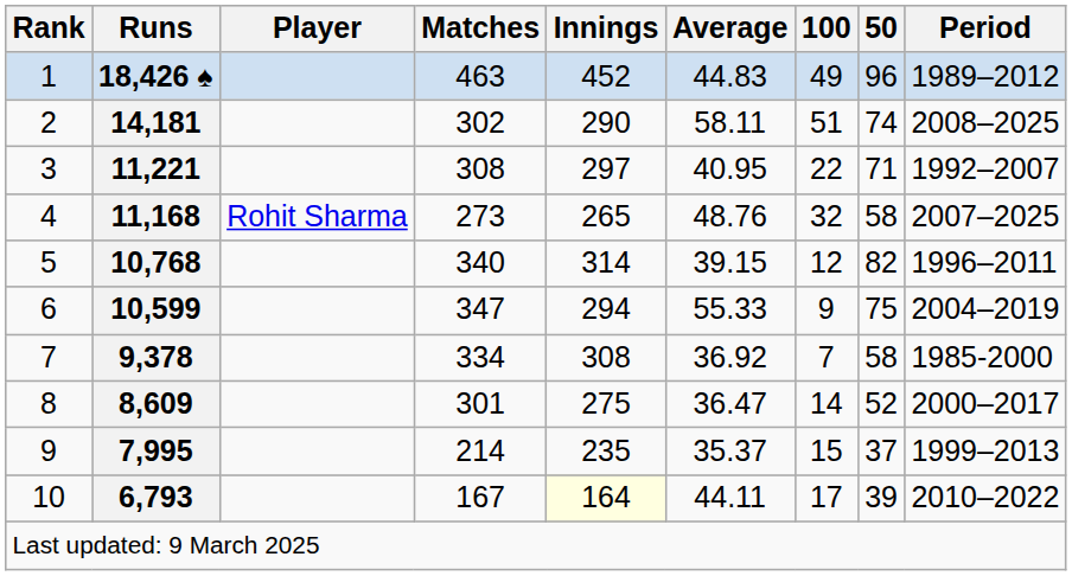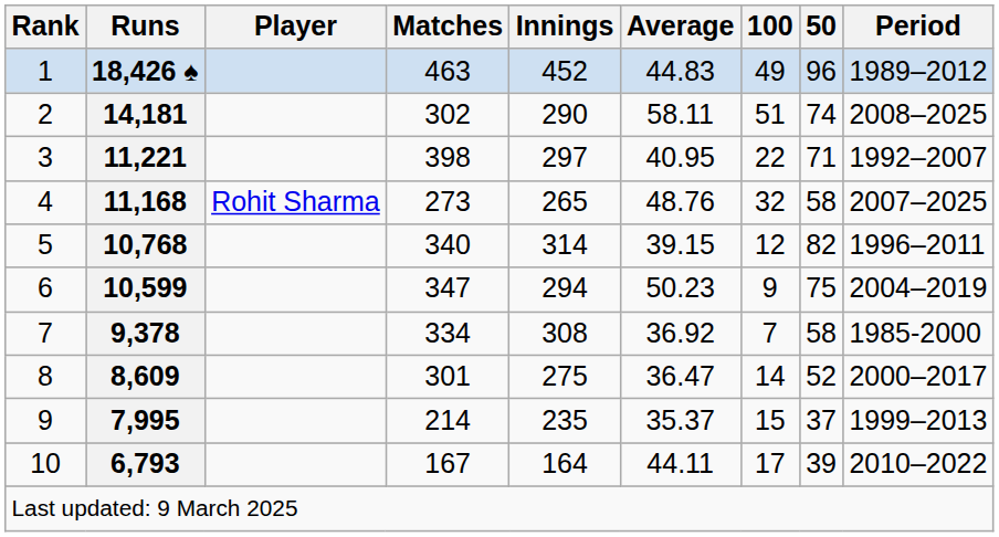 <table class="wikitable sortable">
 <tr>
 <th scope=col>Rank</th>
 <th scope=col>Runs</th>
 <th scope=col>Player</th>
 <th scope=col>Matches</th>
 <th scope=col>Innings</th>
 <th scope=col>Average</th>
 <th scope=col>100</th>
 <th scope=col>50</th>
 <th scope=col>Period</th>
 </tr>
 <tr bgcolor=#cee0f2>
 <td align=center>1</td>
 <th scope=row style="background:#cee0f2; text-align:center;">18,426 ♠</th>
 <td></td>
 <td align=center>463</td>
 <td align=center>452</td>
 <td align=center>44.83</td>
 <td align=center>49</td>
 <td align=center>96</td>
 <td>1989–2012</td>
 </tr>
 <tr>
 <td align=center>2</td>
 <th scope=row style= text-align:center;>14,181</th>
 <td></td>
 <td align=center>302</td>
 <td align=center>290</td>
 <td align=center>58.11</td>
 <td align=center>51</td>
 <td align=center>74</td>
 <td>2008–2025</td>
 </tr>
 <tr>
 <td align=center>3</td>
 <th scope=row style=text-align:center;>11,221</th>
 <td></td>
-<td align=center>308</td>
+<td align=center>398</td>
 <td align=center>297</td>
 <td align=center>40.95</td>
 <td align=center>22</td>
 <td align=center>71</td>
 <td>1992–2007</td>
 </tr>
 <tr>
 <td align=center>4</td>
 <th scope=row style=text-align:center;>11,168</th>
 <td><a href='#'>Rohit Sharma</a></td>
 <td align=center>273</td>
 <td align=center>265</td>
 <td align=center>48.76</td>
 <td align=center>32</td>
 <td align=center>58</td>
 <td>2007–2025</td>
 </tr>
 <tr>
 <td align=center>5</td>
 <th scope=row style=text-align:center;>10,768</th>
 <td></td>
 <td align=center>340</td>
 <td align=center>314</td>
 <td align=center>39.15</td>
 <td align=center>12</td>
 <td align=center>82</td>
 <td>1996–2011</td>
 </tr>
 <tr>
 <td align=center>6</td>
 <th scope=row style=text-align:center;>10,599</th>
 <td></td>
 <td align=center>347</td>
 <td align=center>294</td>
-<td align=center>55.33</td>
+<td align=center>50.23</td>
 <td align=center>9</td>
 <td align=center>75</td>
 <td>2004–2019</td>
 </tr>
 <tr>
 <td align=center>7</td>
 <th scope=row style=text-align:center;>9,378</th>
 <td></td>
 <td align=center>334</td>
 <td align=center>308</td>
 <td align=center>36.92</td>
 <td align=center>7</td>
 <td align=center>58</td>
 <td>1985-2000</td>
 </tr>
 <tr>
 <td align=center>8</td>
 <th scope=row style=text-align:center;>8,609</th>
 <td></td>
 <td align=center>301</td>
 <td align=center>275</td>
 <td align=center>36.47</td>
 <td align=center>14</td>
 <td align=center>52</td>
 <td>2000–2017</td>
 </tr>
 <tr>
 <td align=center>9</td>
 <th scope=row style=text-align:center;>7,995</th>
 <td></td>
 <td align=center>214</td>
 <td align=center>235</td>
 <td align=center>35.37</td>
 <td align=center>15</td>
 <td align=center>37</td>
 <td>1999–2013</td>
 </tr>
 <tr>
 <td align=center>10</td>
 <th scope=row style=text-align:center;>6,793</th>
 <td></td>
 <td align=center>167</td>
-<td align=center style="background: lightyellow;">164</td>
+<td align=center>164</td>
 <td align=center>44.11</td>
 <td align=center>17</td>
 <td align=center>39</td>
 <td>2010–2022</td>
 </tr>
 <tr>
 <td colspan="9"><small>Last updated: 9 March 2025</small></td>
 </tr>
 </table>
